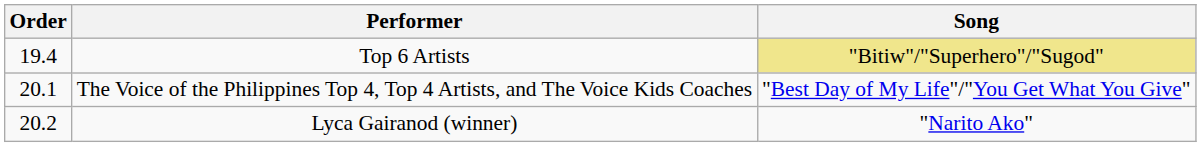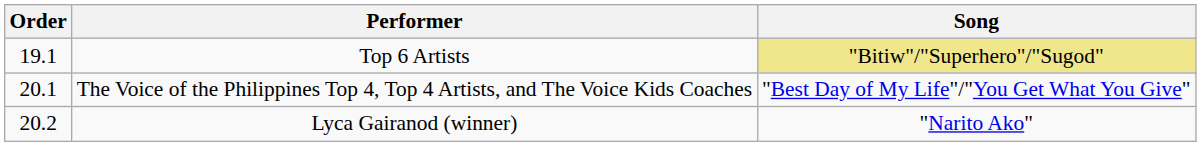 <table class="wikitable" style="text-align:center;">
 <tr>
 <th>Order</th>
 <th>Performer</th>
 <th>Song</th>
 </tr>
 <tr>
-<td>19.4</td>
+<td>19.1</td>
 <td>Top 6 Artists</td>
 <td style="background: khaki;">"Bitiw"/"Superhero"/"Sugod"</td>
 </tr>
 <tr>
 <td>20.1</td>
 <td>The Voice of the Philippines Top 4, Top 4 Artists, and The Voice Kids Coaches</td>
 <td>"<a href='#'>Best Day of My Life</a>"/"<a href='#'>You Get What You Give</a>"</td>
 </tr>
 <tr>
 <td>20.2</td>
 <td>Lyca Gairanod (winner)</td>
 <td>"<a href='#'>Narito Ako</a>"</td>
 </tr>
 </table>
